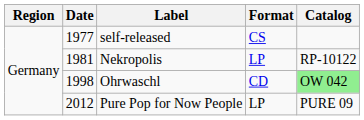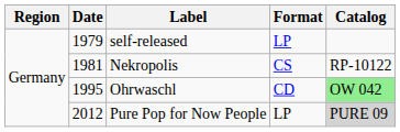 <table class="wikitable">
 <tr>
 <th>Region</th>
 <th>Date</th>
 <th>Label</th>
 <th>Format</th>
 <th>Catalog</th>
 </tr>
 <tr>
 <td rowspan="4">Germany</td>
-<td>1977</td>
+<td>1979</td>
 <td>self-released</td>
-<td><a href='#'>CS</a></td>
+<td><a href='#'>LP</a></td>
 <td></td>
 </tr>
 <tr>
 <td>1981</td>
 <td>Nekropolis</td>
-<td><a href='#'>LP</a></td>
+<td><a href='#'>CS</a></td>
 <td>RP-10122</td>
 </tr>
 <tr>
-<td>1998</td>
+<td>1995</td>
 <td>Ohrwaschl</td>
 <td><a href='#'>CD</a></td>
 <td style="background: lightgreen;">OW 042</td>
 </tr>
 <tr>
 <td>2012</td>
 <td>Pure Pop for Now People</td>
 <td>LP</td>
-<td>PURE 09</td>
+<td style="background: lightgrey;">PURE 09</td>
 </tr>
 </table>
